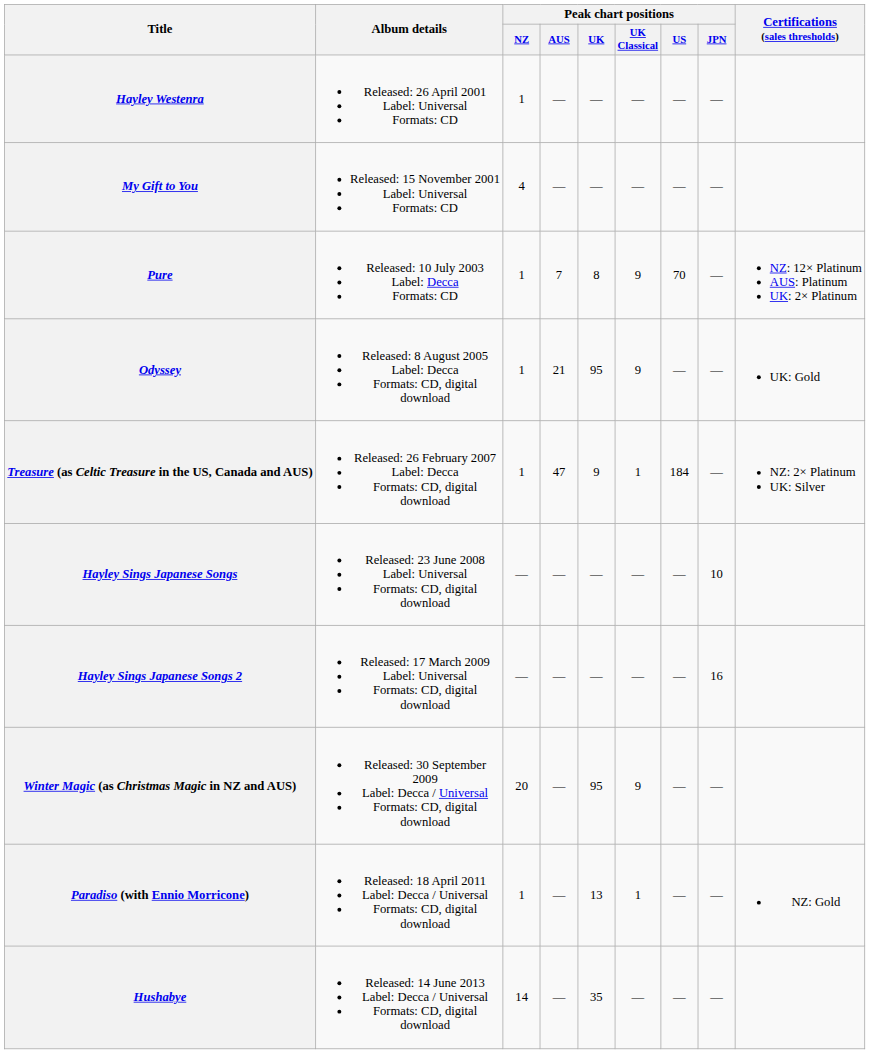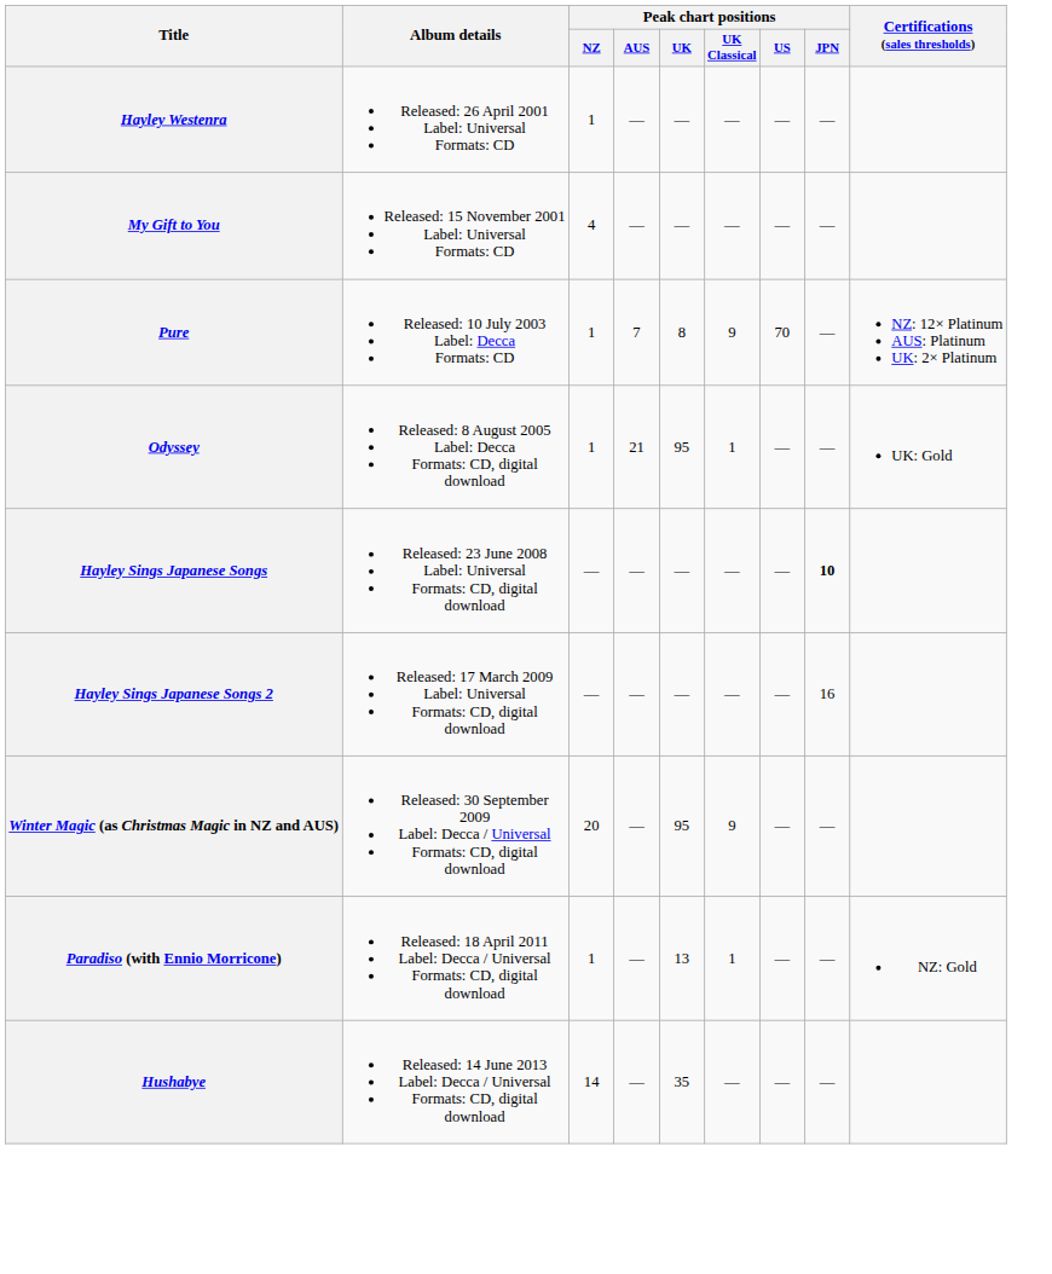 <table class="wikitable plainrowheaders" style="text-align:center;">
 <tr>
 <th rowspan="2">Title</th>
 <th rowspan="2" style="width:230px;">Album details</th>
 <th colspan="6">Peak chart positions</th>
 <th rowspan="2"><a href='#'>Certifications</a><br><small>(<a href='#'>sales thresholds</a>)</small></th>
 </tr>
 <tr>
 <th style="width:3em;font-size:85%"><a href='#'>NZ</a><br></th>
 <th style="width:3em;font-size:85%"><a href='#'>AUS</a><br></th>
 <th style="width:3em;font-size:85%"><a href='#'>UK</a><br></th>
 <th style="width:3em;font-size:85%"><a href='#'>UK<br>Classical</a><br></th>
 <th style="width:3em;font-size:85%"><a href='#'>US</a><br></th>
 <th style="width:3em;font-size:85%"><a href='#'>JPN</a></th>
 </tr>
 <tr>
 <th scope="row"><em><a href='#'>Hayley Westenra</a></em></th>
 <td><br><ul><li>Released: 26 April 2001</li><li>Label: Universal</li><li>Formats: CD</li></ul></td>
 <td>1</td>
 <td>—</td>
 <td>—</td>
 <td>—</td>
 <td>—</td>
 <td>—</td>
 <td align=left></td>
 </tr>
 <tr>
 <th scope="row"><em><a href='#'>My Gift to You</a></em></th>
 <td><br><ul><li>Released: 15 November 2001</li><li>Label: Universal</li><li>Formats: CD</li></ul></td>
 <td>4</td>
 <td>—</td>
 <td>—</td>
 <td>—</td>
 <td>—</td>
 <td>—</td>
 <td align=left></td>
 </tr>
 <tr>
 <th scope="row"><em><a href='#'>Pure</a></em></th>
 <td><br><ul><li>Released: 10 July 2003</li><li>Label: <a href='#'>Decca</a></li><li>Formats: CD</li></ul></td>
 <td>1</td>
 <td>7</td>
 <td>8</td>
 <td>9</td>
 <td>70</td>
 <td>—</td>
 <td align=left><br><ul><li><a href='#'>NZ</a>: 12× Platinum</li><li><a href='#'>AUS</a>: Platinum</li><li><a href='#'>UK</a>: 2× Platinum</li></ul></td>
 </tr>
 <tr>
 <th scope="row"><em><a href='#'>Odyssey</a></em></th>
 <td><br><ul><li>Released: 8 August 2005</li><li>Label: Decca</li><li>Formats: CD, digital download</li></ul></td>
 <td>1</td>
 <td>21</td>
 <td>95</td>
-<td>9</td>
+<td>1</td>
 <td>—</td>
 <td>—</td>
 <td align=left><br><ul><li>UK: Gold</li></ul></td>
-</tr>
-<tr>
-<th scope="row"><em><a href='#'>Treasure</a></em> (as <em>Celtic Treasure</em> in the US, Canada and AUS)</th>
-<td><br><ul><li>Released: 26 February 2007</li><li>Label: Decca</li><li>Formats: CD, digital download</li></ul></td>
-<td>1</td>
-<td>47</td>
-<td>9</td>
-<td>1</td>
-<td>184</td>
-<td>—</td>
-<td align=left><br><ul><li>NZ: 2× Platinum</li><li>UK: Silver</li></ul></td>
 </tr>
 <tr>
 <th scope="row"><em><a href='#'>Hayley Sings Japanese Songs</a></em></th>
 <td><br><ul><li>Released: 23 June 2008</li><li>Label: Universal</li><li>Formats: CD, digital download</li></ul></td>
 <td>—</td>
 <td>—</td>
 <td>—</td>
 <td>—</td>
 <td>—</td>
-<td>10</td>
+<td><strong>10</strong></td>
 <td align=left></td>
 </tr>
 <tr>
 <th scope="row"><em><a href='#'>Hayley Sings Japanese Songs 2</a></em></th>
 <td><br><ul><li>Released: 17 March 2009</li><li>Label: Universal</li><li>Formats: CD, digital download</li></ul></td>
 <td>—</td>
 <td>—</td>
 <td>—</td>
 <td>—</td>
 <td>—</td>
 <td>16</td>
 <td align=left></td>
 </tr>
 <tr>
 <th scope="row"><em><a href='#'>Winter Magic</a></em> (as <em>Christmas Magic</em> in NZ and AUS)</th>
 <td><br><ul><li>Released: 30 September 2009</li><li>Label: Decca / <a href='#'>Universal</a></li><li>Formats: CD, digital download</li></ul></td>
 <td>20</td>
 <td>—</td>
 <td>95</td>
 <td>9</td>
 <td>—</td>
 <td>—</td>
 <td align=left></td>
 </tr>
 <tr>
 <th scope="row"><em><a href='#'>Paradiso</a></em> (with <a href='#'>Ennio Morricone</a>)</th>
 <td><br><ul><li>Released: 18 April 2011</li><li>Label: Decca / Universal</li><li>Formats: CD, digital download</li></ul></td>
 <td>1</td>
 <td>—</td>
 <td>13</td>
 <td>1</td>
 <td>—</td>
 <td>—</td>
 <td><br><ul><li>NZ: Gold</li></ul></td>
 </tr>
 <tr>
 <th scope="row"><em><a href='#'>Hushabye</a></em></th>
 <td><br><ul><li>Released: 14 June 2013</li><li>Label: Decca / Universal</li><li>Formats: CD, digital download</li></ul></td>
 <td>14</td>
 <td>—</td>
 <td>35</td>
 <td>—</td>
 <td>—</td>
 <td>—</td>
 <td></td>
 </tr>
 </table>
